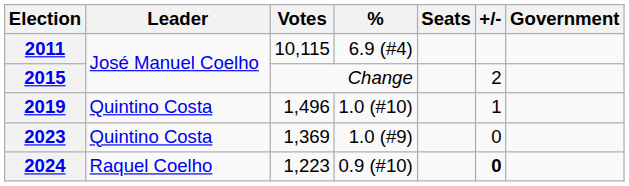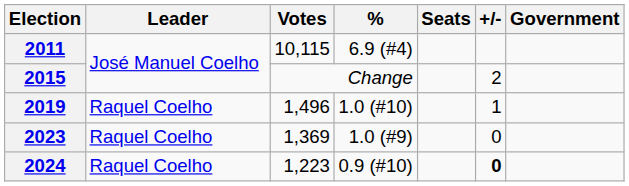 <table class="wikitable" style="text-align:right;">
 <tr>
 <th>Election</th>
 <th width="152px">Leader</th>
 <th>Votes</th>
 <th>%</th>
 <th>Seats</th>
 <th>+/-</th>
 <th>Government</th>
 </tr>
 <tr>
 <th><a href='#'>2011</a></th>
 <td rowspan="2" align=left><a href='#'>José Manuel Coelho</a></td>
 <td>10,115</td>
 <td>6.9 (#4)</td>
 <td></td>
 <td></td>
 <td></td>
 </tr>
 <tr>
 <th><a href='#'>2015</a></th>
 <td colspan="2"><em>Change</em></td>
 <td></td>
 <td>2</td>
 <td></td>
 </tr>
 <tr>
 <th><a href='#'>2019</a></th>
-<td align=left><a href='#'>Quintino Costa</a></td>
+<td align=left><a href='#'>Raquel Coelho</a></td>
 <td>1,496</td>
 <td>1.0 (#10)</td>
 <td></td>
 <td>1</td>
 <td></td>
 </tr>
 <tr>
 <th><a href='#'>2023</a></th>
-<td align=left><a href='#'>Quintino Costa</a></td>
+<td align=left><a href='#'>Raquel Coelho</a></td>
 <td>1,369</td>
 <td>1.0 (#9)</td>
 <td></td>
 <td>0</td>
 <td></td>
 </tr>
 <tr>
 <th><a href='#'>2024</a></th>
 <td align=left><a href='#'>Raquel Coelho</a></td>
 <td>1,223</td>
 <td>0.9 (#10)</td>
 <td></td>
 <td><strong>0</strong></td>
 <td></td>
 </tr>
 </table>
